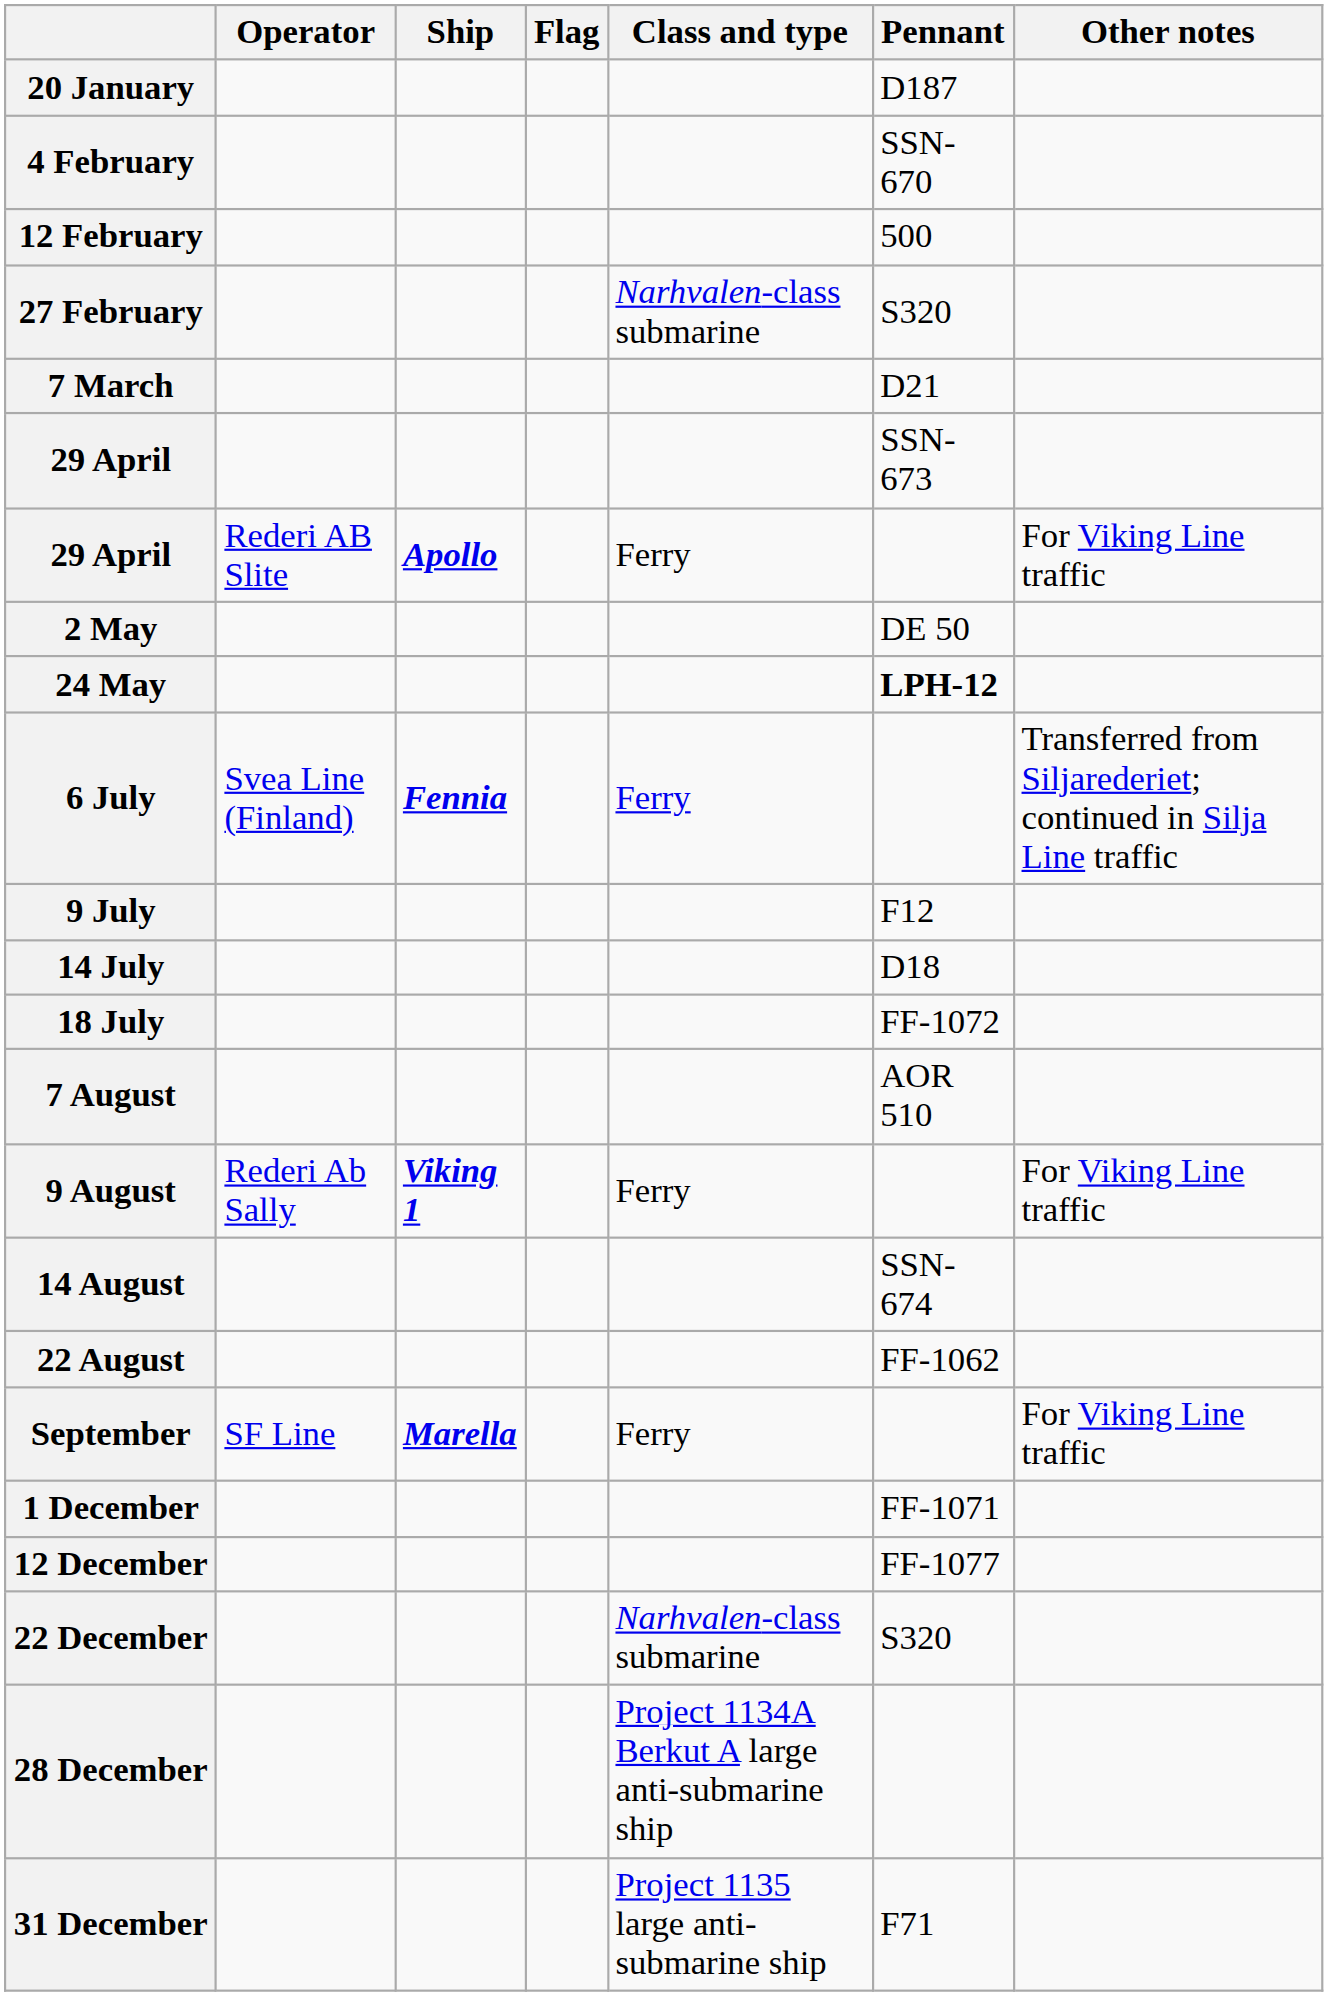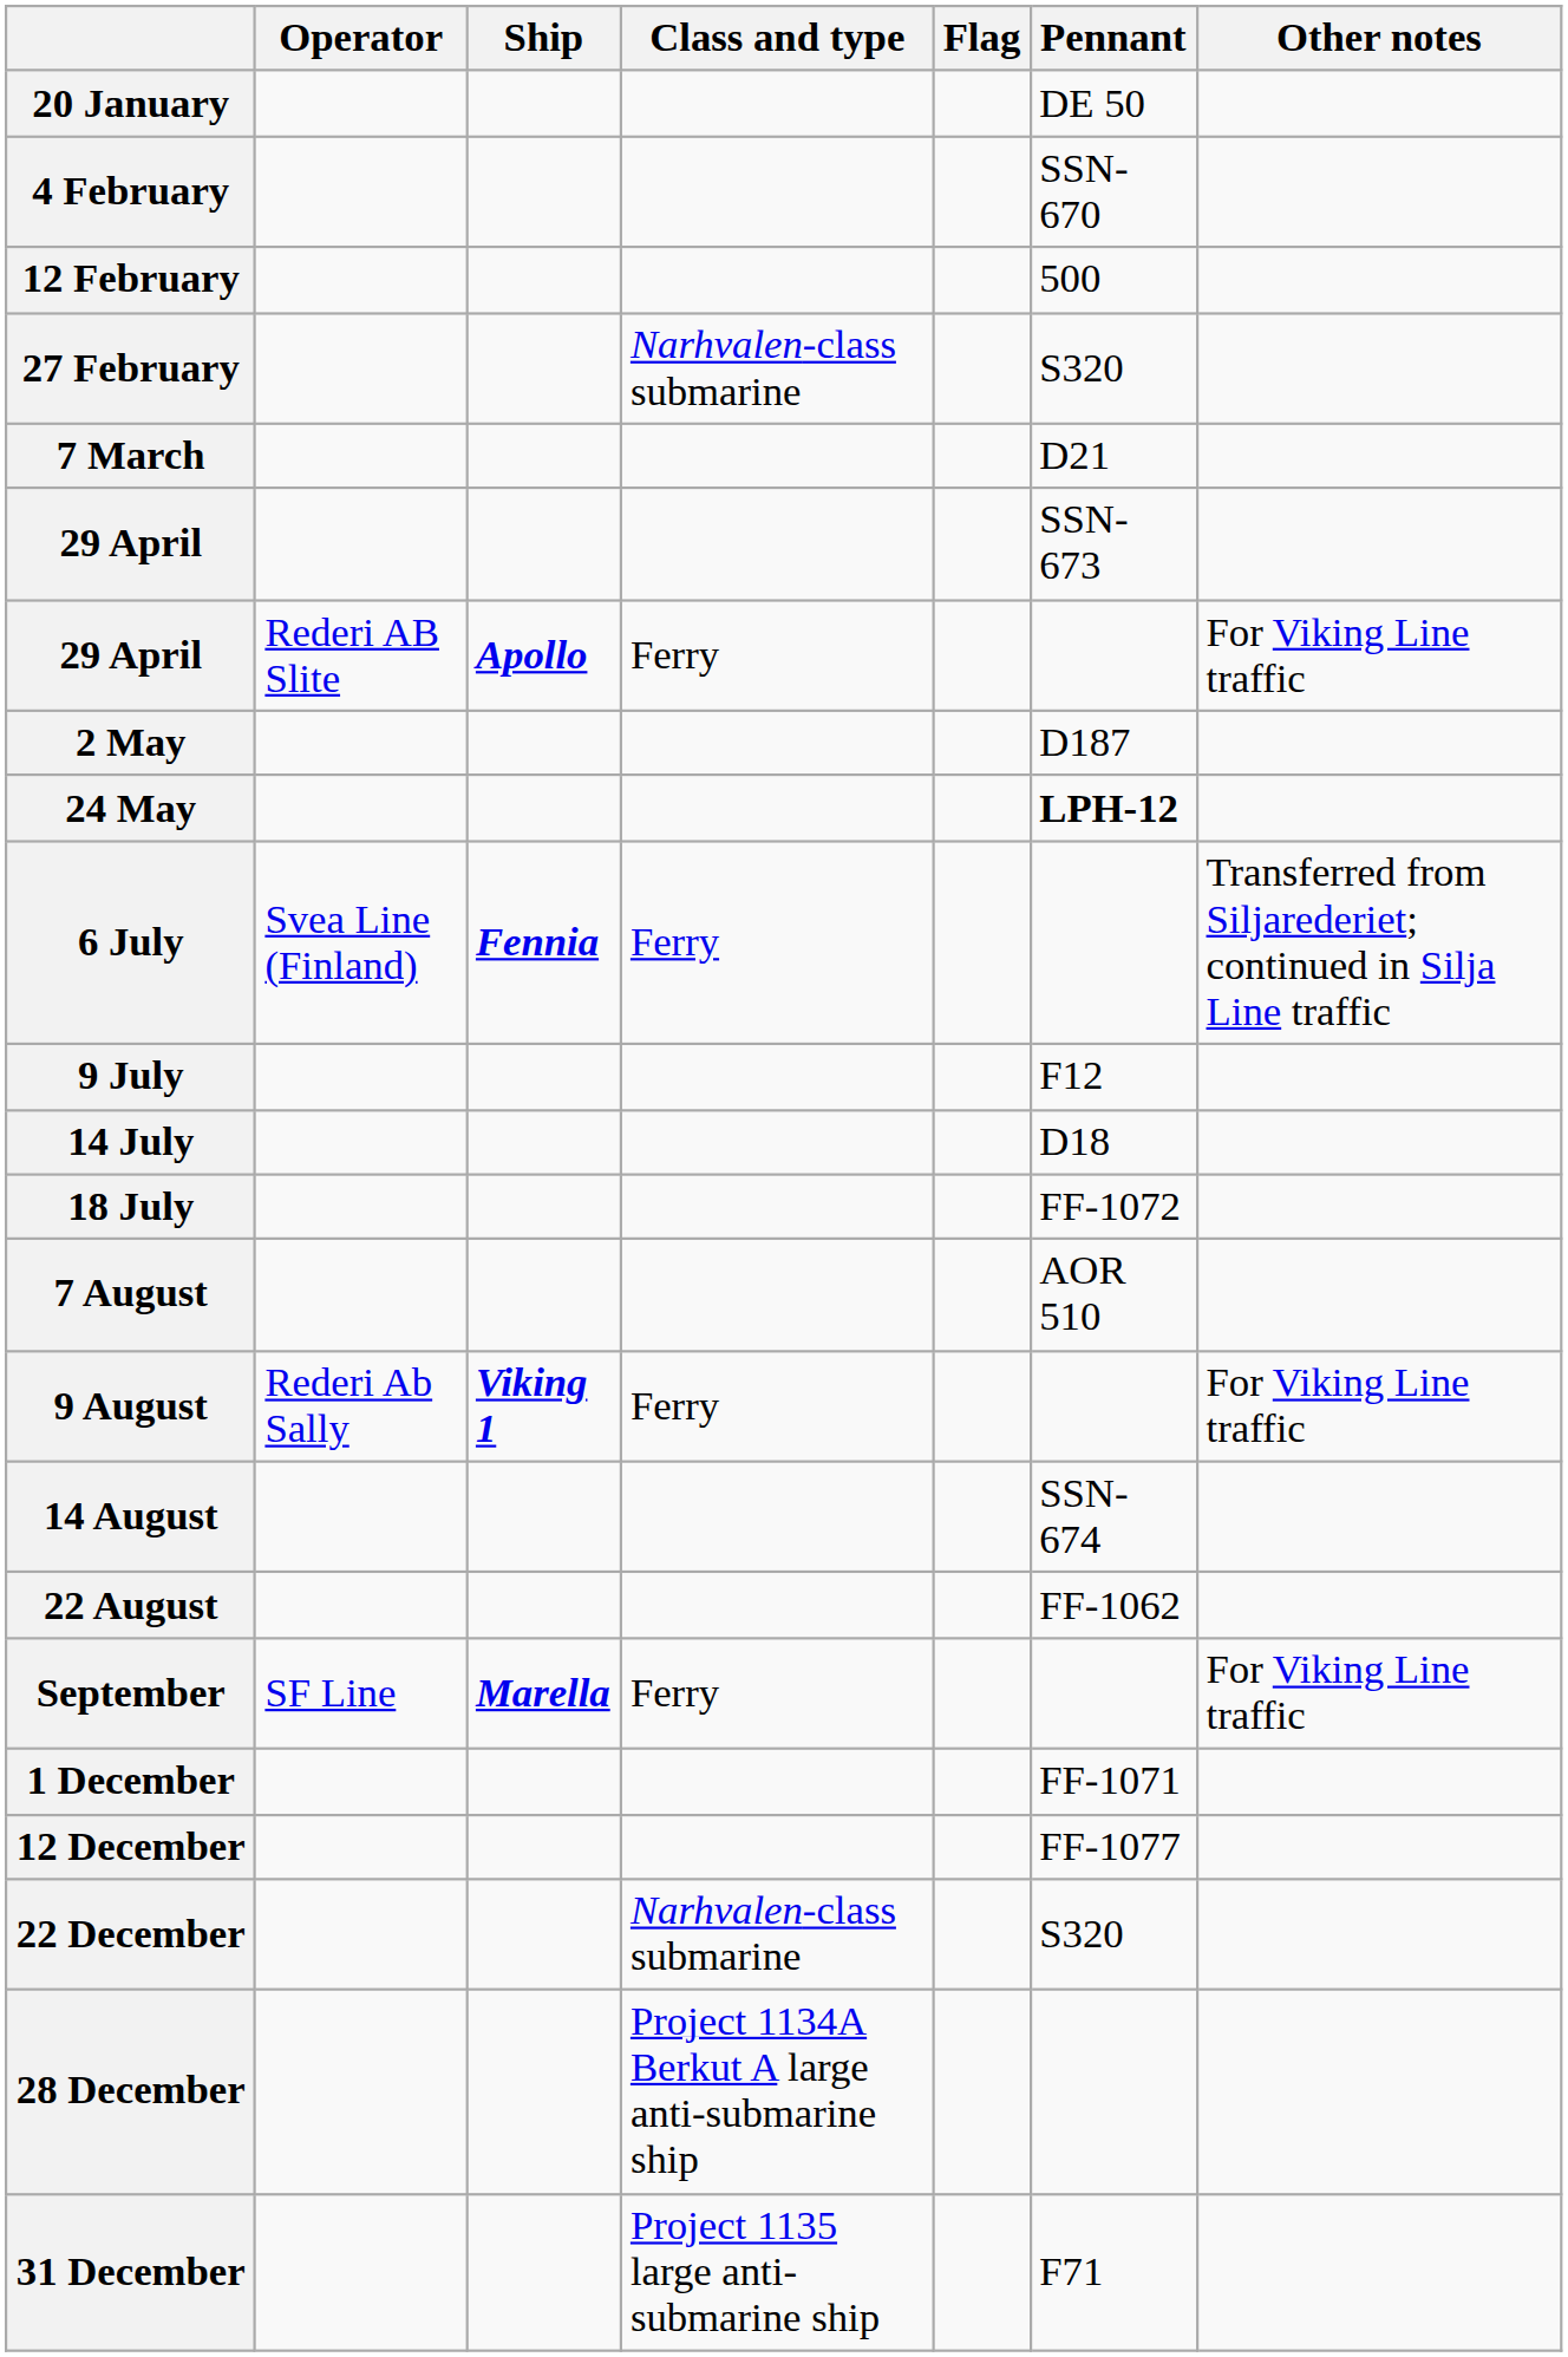 <table Class="wikitable">
 <tr>
 <th width="90"></th>
 <th>Operator</th>
 <th>Ship</th>
+<th>Class and type</th>
 <th>Flag</th>
-<th>Class and type</th>
 <th>Pennant</th>
 <th>Other notes</th>
 </tr>
 <tr ---->
 <th>20 January</th>
 <td></td>
 <td><strong></strong></td>
 <td></td>
 <td></td>
-<td>D187</td>
+<td>DE 50</td>
 <td></td>
 </tr>
 <tr ---->
 <th>4 February</th>
 <td></td>
 <td><strong></strong></td>
 <td></td>
 <td></td>
 <td>SSN-670</td>
 <td></td>
 </tr>
 <tr ---->
 <th>12 February</th>
 <td></td>
 <td><strong></strong></td>
 <td></td>
 <td></td>
 <td>500</td>
 <td></td>
 </tr>
 <tr ---->
 <th>27 February</th>
 <td></td>
 <td><strong></strong></td>
+<td><a href='#'><em>Narhvalen</em>-class</a> submarine</td>
 <td></td>
-<td><a href='#'><em>Narhvalen</em>-class</a> submarine</td>
 <td>S320</td>
 <td></td>
 </tr>
 <tr ---->
 <th>7 March</th>
 <td></td>
 <td><strong></strong></td>
 <td></td>
 <td></td>
 <td>D21</td>
 <td></td>
 </tr>
 <tr ---->
 <th>29 April</th>
 <td></td>
 <td><strong></strong></td>
 <td></td>
 <td></td>
 <td>SSN-673</td>
 <td></td>
 </tr>
 <tr ---->
 <th>29 April</th>
 <td><a href='#'>Rederi AB Slite</a></td>
 <td><strong><a href='#'><em>Apollo</em></a></strong></td>
+<td>Ferry</td>
 <td></td>
-<td>Ferry</td>
 <td></td>
 <td>For <a href='#'>Viking Line</a> traffic</td>
 </tr>
 <tr ---->
 <th>2 May</th>
 <td></td>
 <td><strong></strong></td>
 <td></td>
 <td></td>
-<td>DE 50</td>
+<td>D187</td>
 <td></td>
 </tr>
 <tr ---->
 <th>24 May</th>
 <td></td>
 <td><strong></strong></td>
 <td></td>
 <td></td>
 <td><strong>LPH-12</strong></td>
 <td></td>
 </tr>
 <tr ---->
 <th>6 July</th>
 <td><a href='#'>Svea Line (Finland)</a></td>
 <td><strong><a href='#'><em>Fennia</em></a></strong></td>
+<td><a href='#'>Ferry</a></td>
 <td></td>
-<td><a href='#'>Ferry</a></td>
 <td></td>
 <td>Transferred from <a href='#'>Siljarederiet</a>; continued in <a href='#'>Silja Line</a> traffic</td>
 </tr>
 <tr ---->
 <th>9 July</th>
 <td></td>
 <td><strong></strong></td>
 <td></td>
 <td></td>
 <td>F12</td>
 <td></td>
 </tr>
 <tr ---->
 <th>14 July</th>
 <td></td>
 <td><strong></strong></td>
 <td></td>
 <td></td>
 <td>D18</td>
 <td></td>
 </tr>
 <tr ---->
 <th>18 July</th>
 <td></td>
 <td><strong></strong></td>
 <td></td>
 <td></td>
 <td>FF-1072</td>
 <td></td>
 </tr>
 <tr ---->
 <th>7 August</th>
 <td></td>
 <td><strong></strong></td>
 <td></td>
 <td></td>
 <td>AOR 510</td>
 <td></td>
 </tr>
 <tr ---->
 <th>9 August</th>
 <td><a href='#'>Rederi Ab Sally</a></td>
 <td><strong><a href='#'><em>Viking 1</em></a></strong></td>
+<td>Ferry</td>
 <td></td>
-<td>Ferry</td>
 <td></td>
 <td>For <a href='#'>Viking Line</a> traffic</td>
 </tr>
 <tr ---->
 <th>14 August</th>
 <td></td>
 <td><strong></strong></td>
 <td></td>
 <td></td>
 <td>SSN-674</td>
 <td></td>
 </tr>
 <tr ---->
 <th>22 August</th>
 <td></td>
 <td><strong></strong></td>
 <td></td>
 <td></td>
 <td>FF-1062</td>
 <td></td>
 </tr>
 <tr ---->
 <th>September</th>
 <td><a href='#'>SF Line</a></td>
 <td><strong><a href='#'><em>Marella</em></a></strong></td>
+<td>Ferry</td>
 <td></td>
-<td>Ferry</td>
 <td></td>
 <td>For <a href='#'>Viking Line</a> traffic</td>
 </tr>
 <tr ---->
 <th>1 December</th>
 <td></td>
 <td><strong></strong></td>
 <td></td>
 <td></td>
 <td>FF-1071</td>
 <td></td>
 </tr>
 <tr ---->
 <th>12 December</th>
 <td></td>
 <td><strong></strong></td>
 <td></td>
 <td></td>
 <td>FF-1077</td>
 <td></td>
 </tr>
 <tr ---->
 <th>22 December</th>
 <td></td>
 <td><strong></strong></td>
+<td><a href='#'><em>Narhvalen</em>-class</a> submarine</td>
 <td></td>
-<td><a href='#'><em>Narhvalen</em>-class</a> submarine</td>
 <td>S320</td>
 <td></td>
 </tr>
 <tr ---->
 <th>28 December</th>
 <td></td>
 <td><strong></strong></td>
+<td><a href='#'>Project 1134A Berkut A</a> large anti-submarine ship</td>
 <td></td>
-<td><a href='#'>Project 1134A Berkut A</a> large anti-submarine ship</td>
 <td></td>
 <td></td>
 </tr>
 <tr ---->
 <th>31 December</th>
 <td></td>
 <td><strong></strong></td>
+<td><a href='#'>Project 1135</a> large anti-submarine ship</td>
 <td></td>
-<td><a href='#'>Project 1135</a> large anti-submarine ship</td>
 <td>F71</td>
 <td></td>
 </tr>
 </table>
